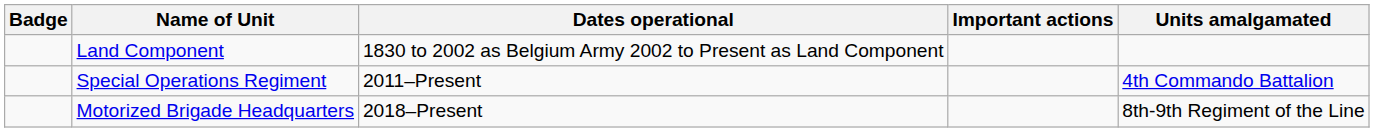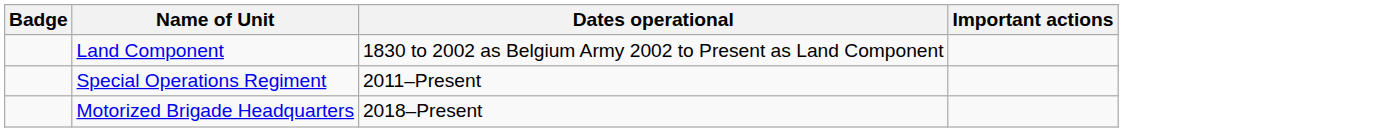 <table class="wikitable">
 <tr>
 <th>Badge</th>
 <th>Name of Unit</th>
 <th>Dates operational</th>
 <th>Important actions</th>
-<th>Units amalgamated</th>
 </tr>
 <tr>
 <td></td>
 <td><a href='#'>Land Component</a></td>
 <td>1830 to 2002 as Belgium Army   2002 to Present as Land Component</td>
-<td></td>
 <td></td>
 </tr>
 <tr>
 <td></td>
 <td><a href='#'>Special Operations Regiment</a></td>
 <td>2011–Present</td>
 <td></td>
-<td><a href='#'>4th Commando Battalion</a></td>
 </tr>
 <tr>
 <td></td>
 <td><a href='#'>Motorized Brigade Headquarters</a></td>
 <td>2018–Present</td>
 <td></td>
-<td>8th-9th Regiment of the Line</td>
 </tr>
 </table>
